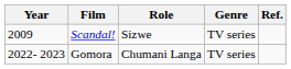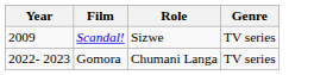 <table class="wikitable">
 <tr>
 <th>Year</th>
 <th>Film</th>
 <th>Role</th>
 <th>Genre</th>
-<th>Ref.</th>
 </tr>
 <tr>
 <td>2009</td>
 <td><em><a href='#'>Scandal!</a></em></td>
 <td>Sizwe</td>
 <td>TV series</td>
-<td></td>
 </tr>
 <tr>
 <td>2022- 2023</td>
 <td>Gomora</td>
 <td>Chumani Langa</td>
 <td>TV series</td>
-<td></td>
 </tr>
 </table>
